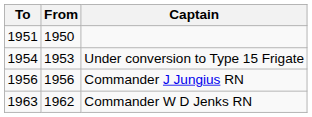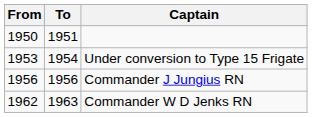 <table class="wikitable" style="text-align:left">
 <tr>
+<th>From</th>
 <th>To</th>
-<th>From</th>
 <th>Captain</th>
 </tr>
 <tr>
+<td>1950</td>
 <td>1951</td>
-<td>1950</td>
 <td></td>
 </tr>
 <tr>
+<td>1953</td>
 <td>1954</td>
-<td>1953</td>
 <td>Under conversion to Type 15 Frigate</td>
 </tr>
 <tr 1954 1956 Captain J J E Farnol DSO DSC>
 <td>1956</td>
 <td>1956</td>
 <td>Commander <a href='#'>J Jungius</a> RN</td>
 </tr>
 <tr>
+<td>1962</td>
 <td>1963</td>
-<td>1962</td>
 <td>Commander W D Jenks RN</td>
 </tr>
 </table>
